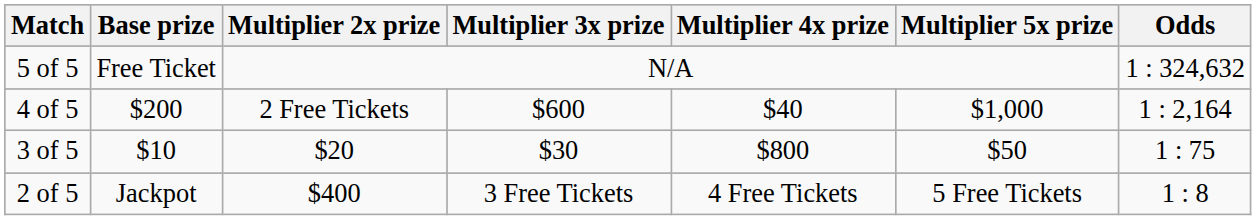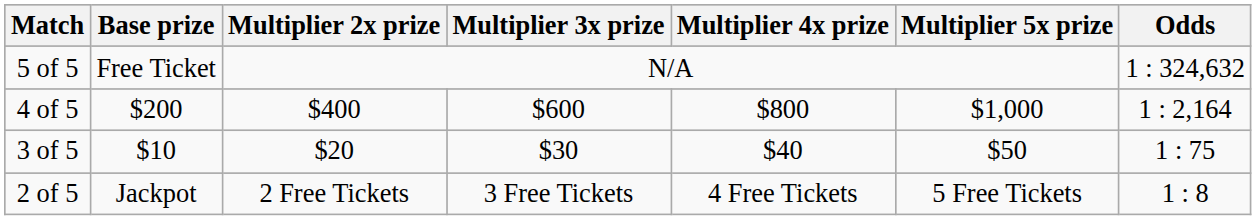 <table class="wikitable">
 <tr>
 <th>Match</th>
 <th>Base prize</th>
 <th>Multiplier 2x prize</th>
 <th>Multiplier 3x prize</th>
 <th>Multiplier 4x prize</th>
 <th>Multiplier 5x prize</th>
 <th>Odds</th>
 </tr>
 <tr>
 <td style="text-align:center;">5 of 5</td>
 <td style="text-align:center;">Free Ticket</td>
 <td colspan=4 align="center">N/A</td>
 <td style="text-align:center;">1 : 324,632</td>
 </tr>
 <tr>
 <td style="text-align:center;">4 of 5</td>
 <td style="text-align:center;">$200</td>
-<td style="text-align:center;">2 Free Tickets</td>
+<td style="text-align:center;">$400</td>
 <td style="text-align:center;">$600</td>
-<td style="text-align:center;">$40</td>
+<td style="text-align:center;">$800</td>
 <td style="text-align:center;">$1,000</td>
 <td style="text-align:center;">1 : 2,164</td>
 </tr>
 <tr>
 <td style="text-align:center;">3 of 5</td>
 <td style="text-align:center;">$10</td>
 <td style="text-align:center;">$20</td>
 <td style="text-align:center;">$30</td>
-<td style="text-align:center;">$800</td>
+<td style="text-align:center;">$40</td>
 <td style="text-align:center;">$50</td>
 <td style="text-align:center;">1 : 75</td>
 </tr>
 <tr>
 <td style="text-align:center;">2 of 5</td>
 <td style="text-align:center;">Jackpot</td>
-<td style="text-align:center;">$400</td>
+<td style="text-align:center;">2 Free Tickets</td>
 <td style="text-align:center;">3 Free Tickets</td>
 <td style="text-align:center;">4 Free Tickets</td>
 <td style="text-align:center;">5 Free Tickets</td>
 <td style="text-align:center;">1 : 8</td>
 </tr>
 </table>
